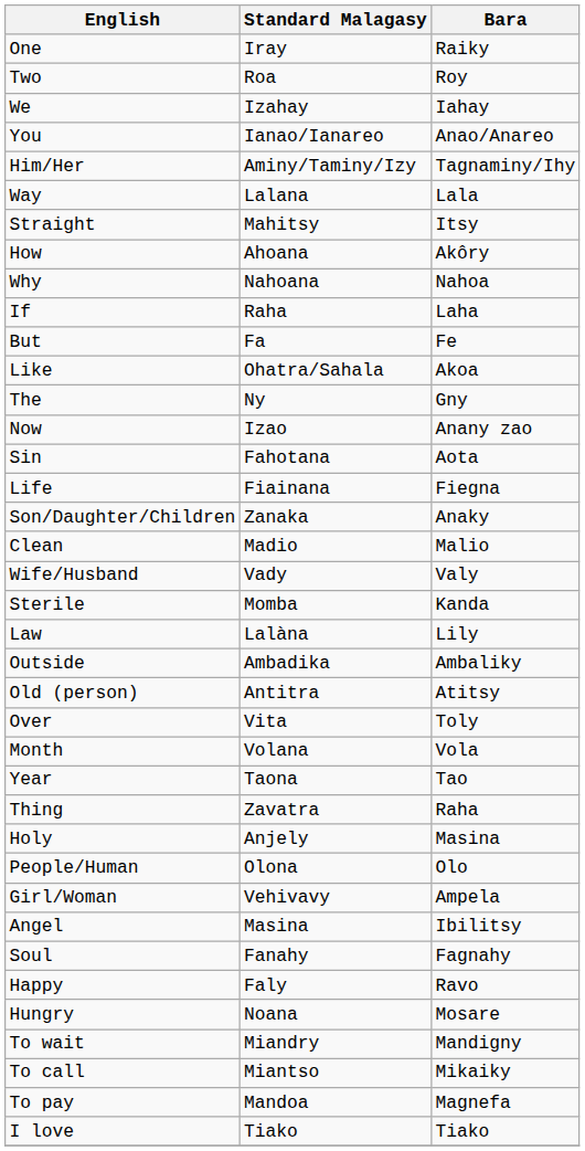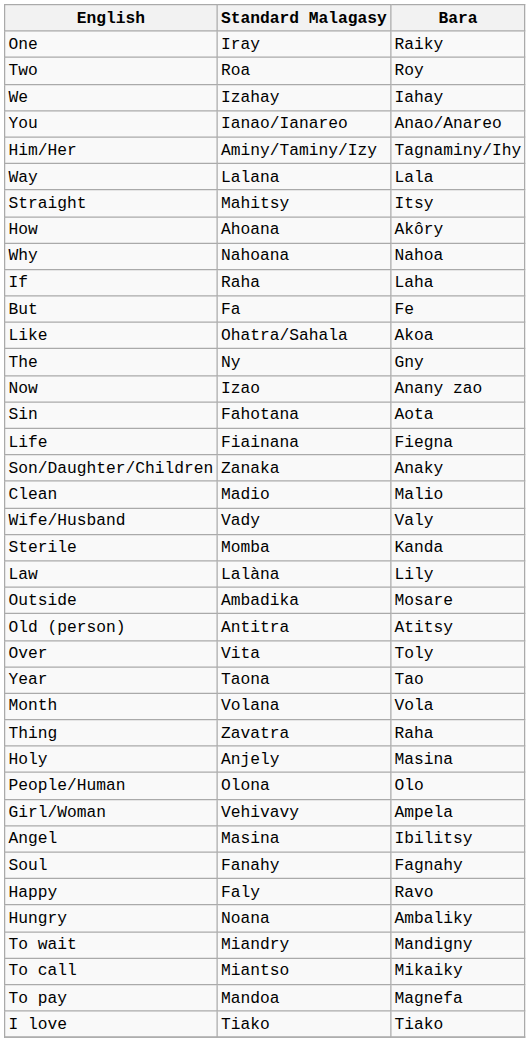 <table class="wikitable sortable">
 <tr>
 <th>English</th>
 <th>Standard Malagasy</th>
 <th>Bara</th>
 </tr>
 <tr>
 <td>One</td>
 <td>Iray</td>
 <td>Raiky</td>
 </tr>
 <tr>
 <td>Two</td>
 <td>Roa</td>
 <td>Roy</td>
 </tr>
 <tr>
 <td>We</td>
 <td>Izahay</td>
 <td>Iahay</td>
 </tr>
 <tr>
 <td>You</td>
 <td>Ianao/Ianareo</td>
 <td>Anao/Anareo</td>
 </tr>
 <tr>
 <td>Him/Her</td>
 <td>Aminy/Taminy/Izy</td>
 <td>Tagnaminy/Ihy</td>
 </tr>
 <tr>
 <td>Way</td>
 <td>Lalana</td>
 <td>Lala</td>
 </tr>
 <tr>
 <td>Straight</td>
 <td>Mahitsy</td>
 <td>Itsy</td>
 </tr>
 <tr>
 <td>How</td>
 <td>Ahoana</td>
 <td>Akôry</td>
 </tr>
 <tr>
 <td>Why</td>
 <td>Nahoana</td>
 <td>Nahoa</td>
 </tr>
 <tr>
 <td>If</td>
 <td>Raha</td>
 <td>Laha</td>
 </tr>
 <tr>
 <td>But</td>
 <td>Fa</td>
 <td>Fe</td>
 </tr>
 <tr>
 <td>Like</td>
 <td>Ohatra/Sahala</td>
 <td>Akoa</td>
 </tr>
 <tr>
 <td>The</td>
 <td>Ny</td>
 <td>Gny</td>
 </tr>
 <tr>
 <td>Now</td>
 <td>Izao</td>
 <td>Anany zao</td>
 </tr>
 <tr>
 <td>Sin</td>
 <td>Fahotana</td>
 <td>Aota</td>
 </tr>
 <tr>
 <td>Life</td>
 <td>Fiainana</td>
 <td>Fiegna</td>
 </tr>
 <tr>
 <td>Son/Daughter/Children</td>
 <td>Zanaka</td>
 <td>Anaky</td>
 </tr>
 <tr>
 <td>Clean</td>
 <td>Madio</td>
 <td>Malio</td>
 </tr>
 <tr>
 <td>Wife/Husband</td>
 <td>Vady</td>
 <td>Valy</td>
 </tr>
 <tr>
 <td>Sterile</td>
 <td>Momba</td>
 <td>Kanda</td>
 </tr>
 <tr>
 <td>Law</td>
 <td>Lalàna</td>
 <td>Lily</td>
 </tr>
 <tr>
 <td>Outside</td>
 <td>Ambadika</td>
-<td>Ambaliky</td>
+<td>Mosare</td>
 </tr>
 <tr>
 <td>Old (person)</td>
 <td>Antitra</td>
 <td>Atitsy</td>
 </tr>
 <tr>
 <td>Over</td>
 <td>Vita</td>
 <td>Toly</td>
 </tr>
 <tr>
+<td>Year</td>
+<td>Taona</td>
+<td>Tao</td>
+</tr>
+<tr>
 <td>Month</td>
 <td>Volana</td>
 <td>Vola</td>
-</tr>
-<tr>
-<td>Year</td>
-<td>Taona</td>
-<td>Tao</td>
 </tr>
 <tr>
 <td>Thing</td>
 <td>Zavatra</td>
 <td>Raha</td>
 </tr>
 <tr>
 <td>Holy</td>
 <td>Anjely</td>
 <td>Masina</td>
 </tr>
 <tr>
 <td>People/Human</td>
 <td>Olona</td>
 <td>Olo</td>
 </tr>
 <tr>
 <td>Girl/Woman</td>
 <td>Vehivavy</td>
 <td>Ampela</td>
 </tr>
 <tr>
 <td>Angel</td>
 <td>Masina</td>
 <td>Ibilitsy</td>
 </tr>
 <tr>
 <td>Soul</td>
 <td>Fanahy</td>
 <td>Fagnahy</td>
 </tr>
 <tr>
 <td>Happy</td>
 <td>Faly</td>
 <td>Ravo</td>
 </tr>
 <tr>
 <td>Hungry</td>
 <td>Noana</td>
-<td>Mosare</td>
+<td>Ambaliky</td>
 </tr>
 <tr>
 <td>To wait</td>
 <td>Miandry</td>
 <td>Mandigny</td>
 </tr>
 <tr>
 <td>To call</td>
 <td>Miantso</td>
 <td>Mikaiky</td>
 </tr>
 <tr>
 <td>To pay</td>
 <td>Mandoa</td>
 <td>Magnefa</td>
 </tr>
 <tr>
 <td>I love</td>
 <td>Tiako</td>
 <td>Tiako</td>
 </tr>
 <tr>
 </tr>
 </table>
